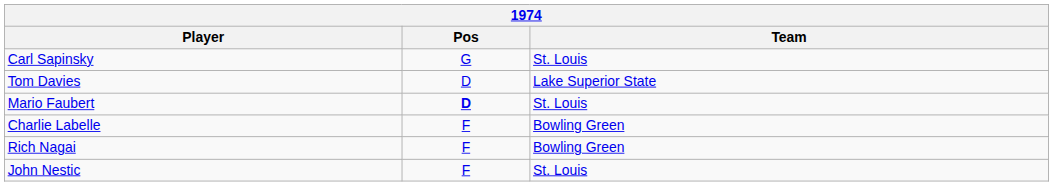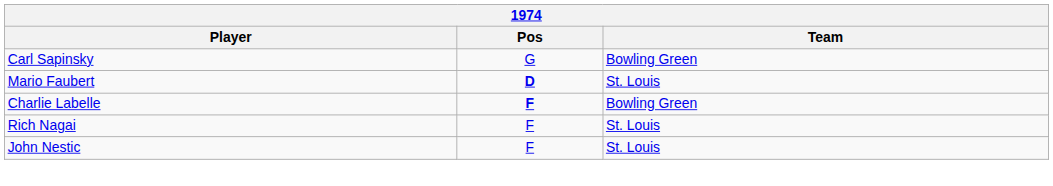 <table class="wikitable" width=95%>
 <tr>
 <th colspan=3><a href='#'>1974</a></th>
 </tr>
 <tr>
 <th>Player</th>
 <th>Pos</th>
 <th>Team</th>
 </tr>
 <tr>
 <td><a href='#'>Carl Sapinsky</a></td>
 <td style="text-align:center;"><a href='#'>G</a></td>
-<td><a href='#'>St. Louis</a></td>
-</tr>
-<tr>
-<td><a href='#'>Tom Davies</a></td>
-<td style="text-align:center;"><a href='#'>D</a></td>
-<td><a href='#'>Lake Superior State</a></td>
+<td><a href='#'>Bowling Green</a></td>
 </tr>
 <tr>
 <td><a href='#'>Mario Faubert</a></td>
 <td style="text-align:center;"><strong><a href='#'>D</a></strong></td>
 <td><a href='#'>St. Louis</a></td>
 </tr>
 <tr>
 <td><a href='#'>Charlie Labelle</a></td>
-<td style="text-align:center;"><a href='#'>F</a></td>
+<td style="text-align:center;"><strong><a href='#'>F</a></strong></td>
 <td><a href='#'>Bowling Green</a></td>
 </tr>
 <tr>
 <td><a href='#'>Rich Nagai</a></td>
 <td style="text-align:center;"><a href='#'>F</a></td>
-<td><a href='#'>Bowling Green</a></td>
+<td><a href='#'>St. Louis</a></td>
 </tr>
 <tr>
 <td><a href='#'>John Nestic</a></td>
 <td style="text-align:center;"><a href='#'>F</a></td>
 <td><a href='#'>St. Louis</a></td>
 </tr>
 </table>
